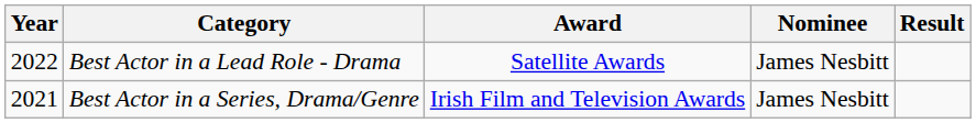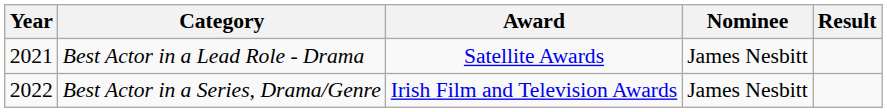 <table class="wikitable">
 <tr>
 <th>Year</th>
 <th>Category</th>
 <th>Award</th>
 <th>Nominee</th>
 <th>Result</th>
 </tr>
 <tr>
-<td>2022</td>
+<td>2021</td>
 <td><em>Best Actor in a Lead Role - Drama</em></td>
 <td align="center"><a href='#'>Satellite Awards</a></td>
 <td rowspan="1" align="center">James Nesbitt</td>
 <td></td>
 </tr>
 <tr>
-<td>2021</td>
+<td>2022</td>
 <td><em>Best Actor in a Series, Drama/Genre</em></td>
 <td rowspan="1" align="center"><a href='#'>Irish Film and Television Awards</a></td>
 <td rowspan="1" align="center">James Nesbitt</td>
 <td></td>
 </tr>
 </table>
